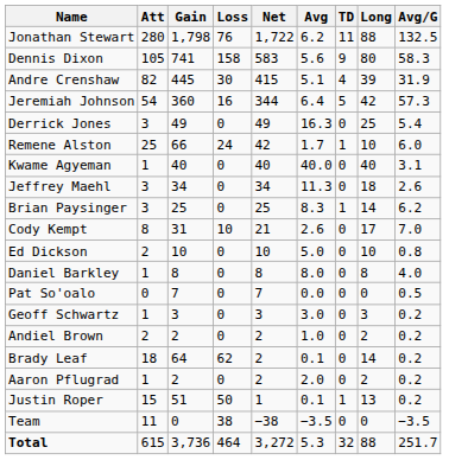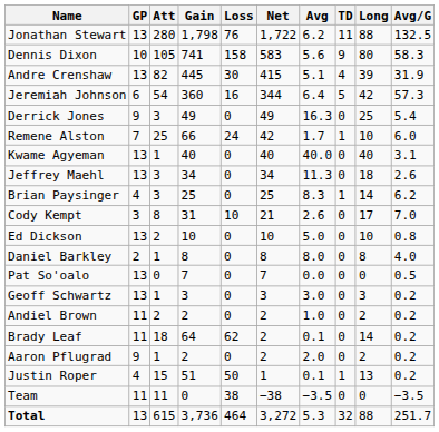 <table class="wikitable" style="white-space:nowrap;">
 <tr>
 <th>Name</th>
+<th>GP</th>
 <th>Att</th>
 <th>Gain</th>
 <th>Loss</th>
 <th>Net</th>
 <th>Avg</th>
 <th>TD</th>
 <th>Long</th>
 <th>Avg/G</th>
 </tr>
 <tr>
 <td>Jonathan Stewart</td>
+<td>13</td>
 <td>280</td>
 <td>1,798</td>
 <td>76</td>
 <td>1,722</td>
 <td>6.2</td>
 <td>11</td>
 <td>88</td>
 <td>132.5</td>
 </tr>
 <tr>
 <td>Dennis Dixon</td>
+<td>10</td>
 <td>105</td>
 <td>741</td>
 <td>158</td>
 <td>583</td>
 <td>5.6</td>
 <td>9</td>
 <td>80</td>
 <td>58.3</td>
 </tr>
 <tr>
 <td>Andre Crenshaw</td>
+<td>13</td>
 <td>82</td>
 <td>445</td>
 <td>30</td>
 <td>415</td>
 <td>5.1</td>
 <td>4</td>
 <td>39</td>
 <td>31.9</td>
 </tr>
 <tr>
 <td>Jeremiah Johnson</td>
+<td>6</td>
 <td>54</td>
 <td>360</td>
 <td>16</td>
 <td>344</td>
 <td>6.4</td>
 <td>5</td>
 <td>42</td>
 <td>57.3</td>
 </tr>
 <tr>
 <td>Derrick Jones</td>
+<td>9</td>
 <td>3</td>
 <td>49</td>
 <td>0</td>
 <td>49</td>
 <td>16.3</td>
 <td>0</td>
 <td>25</td>
 <td>5.4</td>
 </tr>
 <tr>
 <td>Remene Alston</td>
+<td>7</td>
 <td>25</td>
 <td>66</td>
 <td>24</td>
 <td>42</td>
 <td>1.7</td>
 <td>1</td>
 <td>10</td>
 <td>6.0</td>
 </tr>
 <tr>
 <td>Kwame Agyeman</td>
+<td>13</td>
 <td>1</td>
 <td>40</td>
 <td>0</td>
 <td>40</td>
 <td>40.0</td>
 <td>0</td>
 <td>40</td>
 <td>3.1</td>
 </tr>
 <tr>
 <td>Jeffrey Maehl</td>
+<td>13</td>
 <td>3</td>
 <td>34</td>
 <td>0</td>
 <td>34</td>
 <td>11.3</td>
 <td>0</td>
 <td>18</td>
 <td>2.6</td>
 </tr>
 <tr>
 <td>Brian Paysinger</td>
+<td>4</td>
 <td>3</td>
 <td>25</td>
 <td>0</td>
 <td>25</td>
 <td>8.3</td>
 <td>1</td>
 <td>14</td>
 <td>6.2</td>
 </tr>
 <tr>
 <td>Cody Kempt</td>
+<td>3</td>
 <td>8</td>
 <td>31</td>
 <td>10</td>
 <td>21</td>
 <td>2.6</td>
 <td>0</td>
 <td>17</td>
 <td>7.0</td>
 </tr>
 <tr>
 <td>Ed Dickson</td>
+<td>13</td>
 <td>2</td>
 <td>10</td>
 <td>0</td>
 <td>10</td>
 <td>5.0</td>
 <td>0</td>
 <td>10</td>
 <td>0.8</td>
 </tr>
 <tr>
 <td>Daniel Barkley</td>
+<td>2</td>
 <td>1</td>
 <td>8</td>
 <td>0</td>
 <td>8</td>
 <td>8.0</td>
 <td>0</td>
 <td>8</td>
 <td>4.0</td>
 </tr>
 <tr>
 <td>Pat So'oalo</td>
+<td>13</td>
 <td>0</td>
 <td>7</td>
 <td>0</td>
 <td>7</td>
 <td>0.0</td>
 <td>0</td>
 <td>0</td>
 <td>0.5</td>
 </tr>
 <tr>
 <td>Geoff Schwartz</td>
+<td>13</td>
 <td>1</td>
 <td>3</td>
 <td>0</td>
 <td>3</td>
 <td>3.0</td>
 <td>0</td>
 <td>3</td>
 <td>0.2</td>
 </tr>
 <tr>
 <td>Andiel Brown</td>
+<td>11</td>
 <td>2</td>
 <td>2</td>
 <td>0</td>
 <td>2</td>
 <td>1.0</td>
 <td>0</td>
 <td>2</td>
 <td>0.2</td>
 </tr>
 <tr>
 <td>Brady Leaf</td>
+<td>11</td>
 <td>18</td>
 <td>64</td>
 <td>62</td>
 <td>2</td>
 <td>0.1</td>
 <td>0</td>
 <td>14</td>
 <td>0.2</td>
 </tr>
 <tr>
 <td>Aaron Pflugrad</td>
+<td>9</td>
 <td>1</td>
 <td>2</td>
 <td>0</td>
 <td>2</td>
 <td>2.0</td>
 <td>0</td>
 <td>2</td>
 <td>0.2</td>
 </tr>
 <tr>
 <td>Justin Roper</td>
+<td>4</td>
 <td>15</td>
 <td>51</td>
 <td>50</td>
 <td>1</td>
 <td>0.1</td>
 <td>1</td>
 <td>13</td>
 <td>0.2</td>
 </tr>
 <tr>
 <td>Team</td>
 <td>11</td>
+<td>11</td>
 <td>0</td>
 <td>38</td>
 <td>−38</td>
 <td>−3.5</td>
 <td>0</td>
 <td>0</td>
 <td>−3.5</td>
 </tr>
 <tr>
 <td><strong>Total</strong></td>
+<td>13</td>
 <td>615</td>
 <td>3,736</td>
 <td>464</td>
 <td>3,272</td>
 <td>5.3</td>
 <td>32</td>
 <td>88</td>
 <td>251.7</td>
 </tr>
 </table>
